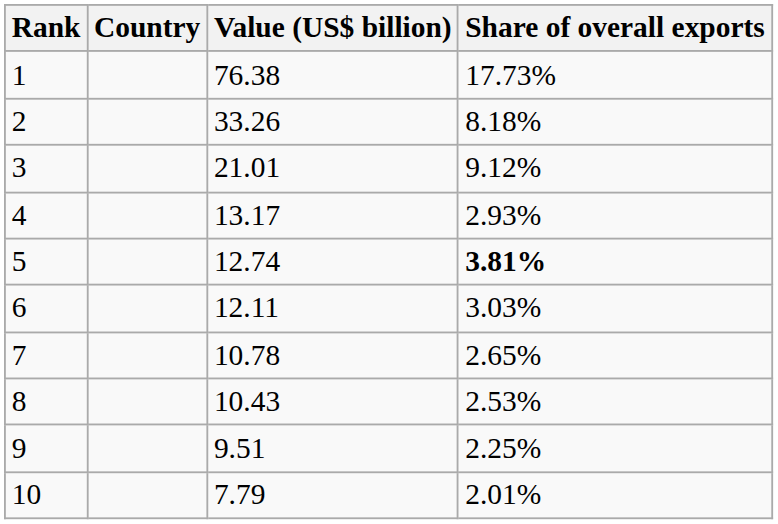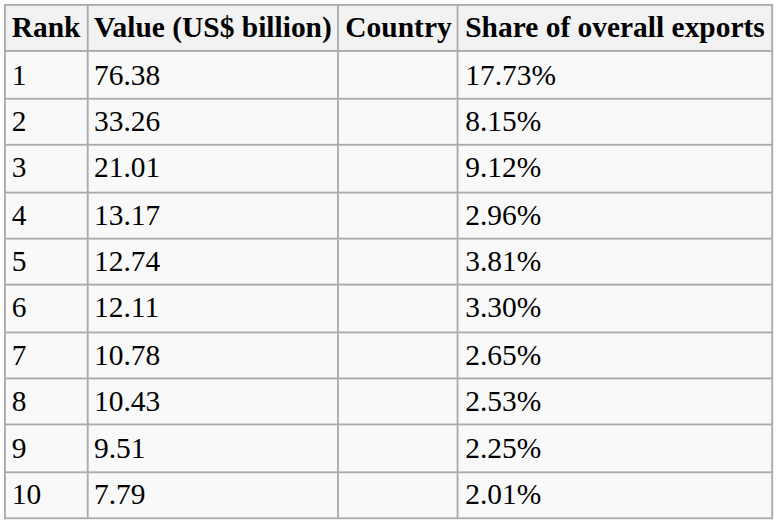 <table class="wikitable">
 <tr>
 <th>Rank</th>
+<th>Value (US$ billion)</th>
 <th>Country</th>
-<th>Value (US$ billion)</th>
 <th>Share of overall exports</th>
 </tr>
 <tr>
 <td>1</td>
+<td>76.38</td>
 <td></td>
-<td>76.38</td>
 <td>17.73%</td>
 </tr>
 <tr>
 <td>2</td>
+<td>33.26</td>
 <td></td>
-<td>33.26</td>
-<td>8.18%</td>
+<td>8.15%</td>
 </tr>
 <tr>
 <td>3</td>
+<td>21.01</td>
 <td></td>
-<td>21.01</td>
 <td>9.12%</td>
 </tr>
 <tr>
 <td>4</td>
+<td>13.17</td>
 <td></td>
-<td>13.17</td>
-<td>2.93%</td>
+<td>2.96%</td>
 </tr>
 <tr>
 <td>5</td>
+<td>12.74</td>
 <td></td>
-<td>12.74</td>
-<td><strong>3.81%</strong></td>
+<td>3.81%</td>
 </tr>
 <tr>
 <td>6</td>
+<td>12.11</td>
 <td></td>
-<td>12.11</td>
-<td>3.03%</td>
+<td>3.30%</td>
 </tr>
 <tr>
 <td>7</td>
+<td>10.78</td>
 <td></td>
-<td>10.78</td>
 <td>2.65%</td>
 </tr>
 <tr>
 <td>8</td>
+<td>10.43</td>
 <td></td>
-<td>10.43</td>
 <td>2.53%</td>
 </tr>
 <tr>
 <td>9</td>
+<td>9.51</td>
 <td></td>
-<td>9.51</td>
 <td>2.25%</td>
 </tr>
 <tr>
 <td>10</td>
+<td>7.79</td>
 <td></td>
-<td>7.79</td>
 <td>2.01%</td>
 </tr>
 </table>
